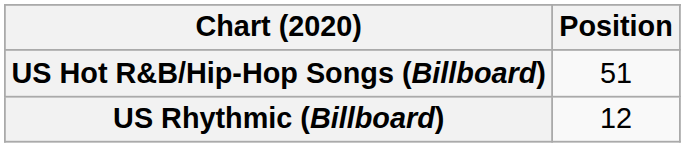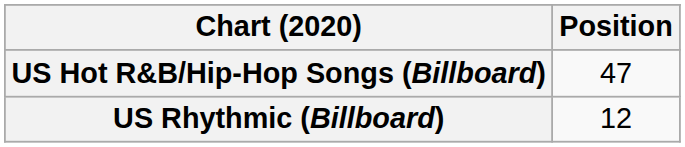 <table class="wikitable sortable plainrowheaders" style="text-align:center">
 <tr>
 <th scope="col">Chart (2020)</th>
 <th scope="col">Position</th>
 </tr>
 <tr>
 <th scope="row">US Hot R&B/Hip-Hop Songs (<em>Billboard</em>)</th>
-<td>51</td>
+<td>47</td>
 </tr>
 <tr>
 <th scope="row">US Rhythmic (<em>Billboard</em>)</th>
 <td>12</td>
 </tr>
 </table>
